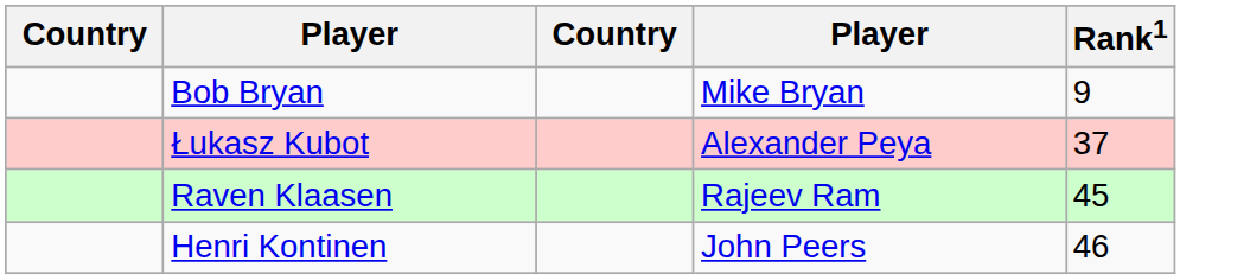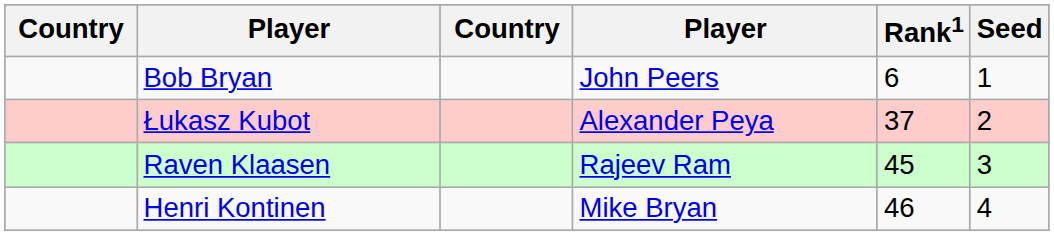 <table class="sortable wikitable">
 <tr>
 <th width="70">Country</th>
 <th width="175">Player</th>
 <th width="70">Country</th>
 <th width="175">Player</th>
 <th>Rank<sup>1</sup></th>
+<th>Seed</th>
 </tr>
 <tr>
 <td></td>
 <td><a href='#'>Bob Bryan</a></td>
 <td></td>
-<td><a href='#'>Mike Bryan</a></td>
-<td>9</td>
+<td><a href='#'>John Peers</a></td>
+<td>6</td>
+<td>1</td>
 </tr>
 <tr style="background:#fcc;">
 <td></td>
 <td><a href='#'>Łukasz Kubot</a></td>
 <td></td>
 <td><a href='#'>Alexander Peya</a></td>
 <td>37</td>
+<td>2</td>
 </tr>
 <tr style="background:#cfc;">
 <td></td>
 <td><a href='#'>Raven Klaasen</a></td>
 <td></td>
 <td><a href='#'>Rajeev Ram</a></td>
 <td>45</td>
+<td>3</td>
 </tr>
 <tr>
 <td></td>
 <td><a href='#'>Henri Kontinen</a></td>
 <td></td>
-<td><a href='#'>John Peers</a></td>
+<td><a href='#'>Mike Bryan</a></td>
 <td>46</td>
+<td>4</td>
 </tr>
 </table>
